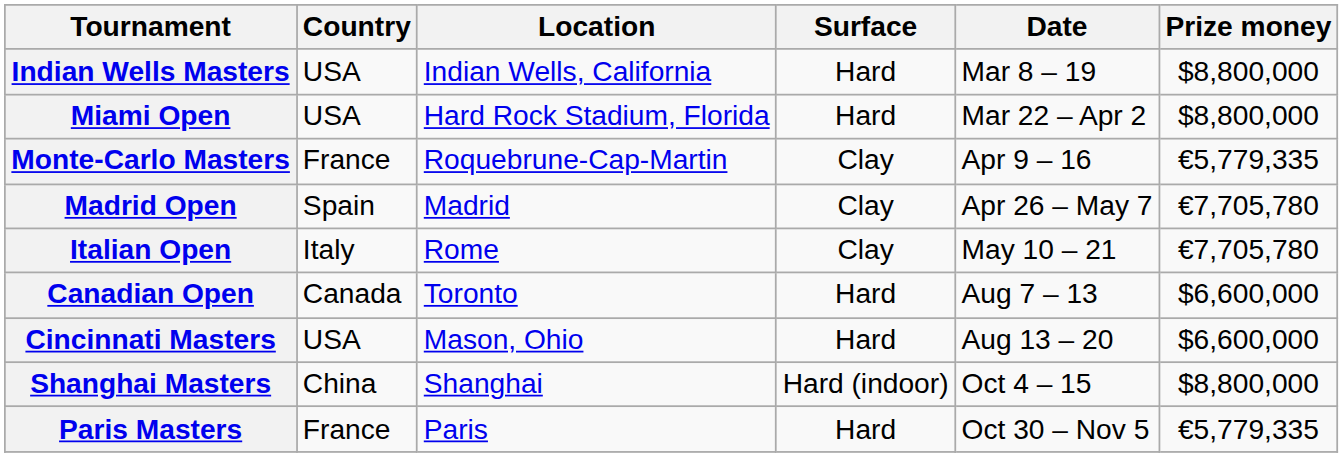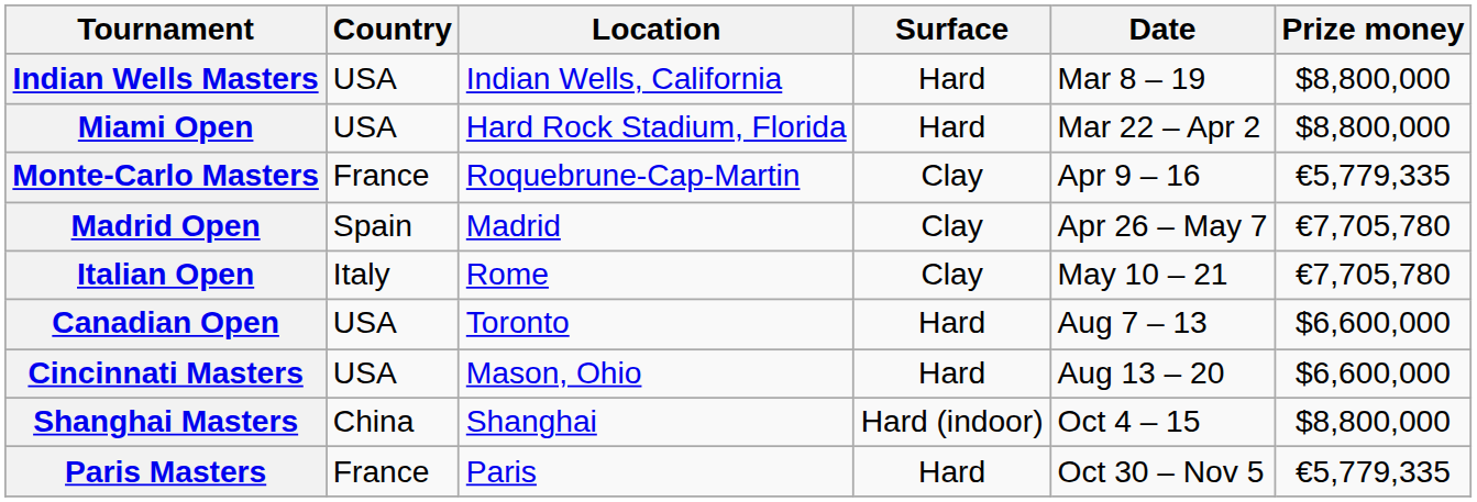 <table class="wikitable plainrowheaders nowrap">
 <tr>
 <th scope="col">Tournament</th>
 <th scope="col">Country</th>
 <th scope="col">Location</th>
 <th scope="col">Surface</th>
 <th scope="col">Date</th>
 <th scope="col">Prize money</th>
 </tr>
 <tr>
 <th scope="row"><a href='#'>Indian Wells Masters</a></th>
 <td>USA</td>
 <td><a href='#'>Indian Wells, California</a></td>
 <td align="center">Hard</td>
 <td>Mar 8 – 19</td>
 <td align="center">$8,800,000</td>
 </tr>
 <tr>
 <th scope="row"><a href='#'>Miami Open</a></th>
 <td>USA</td>
 <td><a href='#'>Hard Rock Stadium, Florida</a></td>
 <td align="center">Hard</td>
 <td>Mar 22 – Apr 2</td>
 <td align="center">$8,800,000</td>
 </tr>
 <tr>
 <th scope="row"><a href='#'>Monte-Carlo Masters</a></th>
 <td>France</td>
 <td><a href='#'>Roquebrune-Cap-Martin</a></td>
 <td align="center">Clay</td>
 <td>Apr 9 – 16</td>
 <td align="center">€5,779,335</td>
 </tr>
 <tr>
 <th scope="row"><a href='#'>Madrid Open</a></th>
 <td>Spain</td>
 <td><a href='#'>Madrid</a></td>
 <td align="center">Clay</td>
 <td>Apr 26 – May 7</td>
 <td align="center">€7,705,780</td>
 </tr>
 <tr>
 <th scope="row"><a href='#'>Italian Open</a></th>
 <td>Italy</td>
 <td><a href='#'>Rome</a></td>
 <td align="center">Clay</td>
 <td>May 10 – 21</td>
 <td align="center">€7,705,780</td>
 </tr>
 <tr>
 <th scope="row"><a href='#'>Canadian Open</a></th>
-<td>Canada</td>
+<td>USA</td>
 <td><a href='#'>Toronto</a></td>
 <td align="center">Hard</td>
 <td>Aug 7 – 13</td>
 <td align="center">$6,600,000</td>
 </tr>
 <tr>
 <th scope="row"><a href='#'>Cincinnati Masters</a></th>
 <td>USA</td>
 <td><a href='#'>Mason, Ohio</a></td>
 <td align="center">Hard</td>
 <td>Aug 13 – 20</td>
 <td align="center">$6,600,000</td>
 </tr>
 <tr>
 <th scope="row"><a href='#'>Shanghai Masters</a></th>
 <td>China</td>
 <td><a href='#'>Shanghai</a></td>
 <td align="center">Hard (indoor)</td>
 <td>Oct 4 – 15</td>
 <td align="center">$8,800,000</td>
 </tr>
 <tr>
 <th scope="row"><a href='#'>Paris Masters</a></th>
 <td>France</td>
 <td><a href='#'>Paris</a></td>
 <td align="center">Hard</td>
 <td>Oct 30 – Nov 5</td>
 <td align="center">€5,779,335</td>
 </tr>
 </table>
